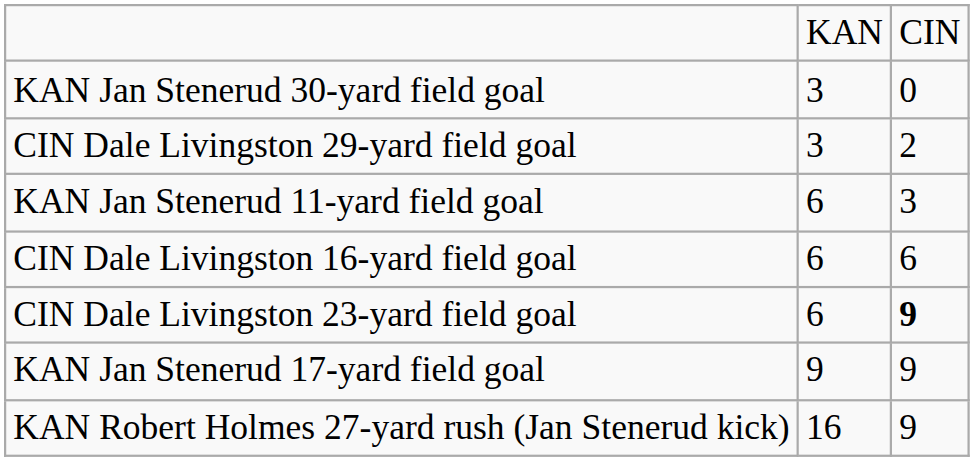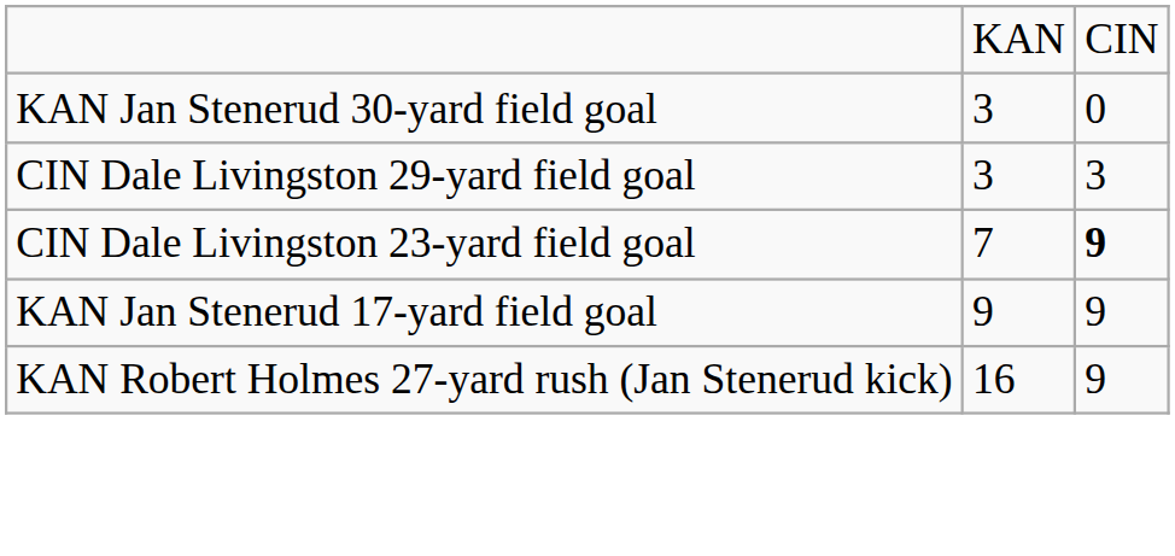 <table class="wikitable">
 <tr>
 <td></td>
 <td>KAN</td>
 <td>CIN</td>
 </tr>
 <tr>
 <td>KAN Jan Stenerud 30-yard field goal</td>
 <td>3</td>
 <td>0</td>
 </tr>
 <tr>
 <td>CIN Dale Livingston 29-yard field goal</td>
 <td>3</td>
-<td>2</td>
-</tr>
-<tr>
-<td>KAN Jan Stenerud 11-yard field goal</td>
-<td>6</td>
 <td>3</td>
 </tr>
 <tr>
-<td>CIN Dale Livingston 16-yard field goal</td>
-<td>6</td>
-<td>6</td>
-</tr>
-<tr>
 <td>CIN Dale Livingston 23-yard field goal</td>
-<td>6</td>
+<td>7</td>
 <td><strong>9</strong></td>
 </tr>
 <tr>
 <td>KAN Jan Stenerud 17-yard field goal</td>
 <td>9</td>
 <td>9</td>
 </tr>
 <tr>
 <td>KAN Robert Holmes 27-yard rush (Jan Stenerud kick)</td>
 <td>16</td>
 <td>9</td>
 </tr>
 </table>
